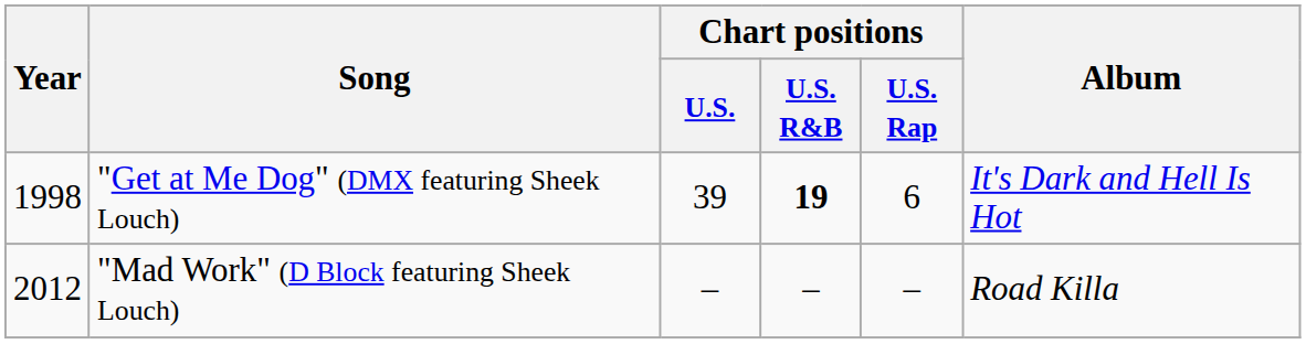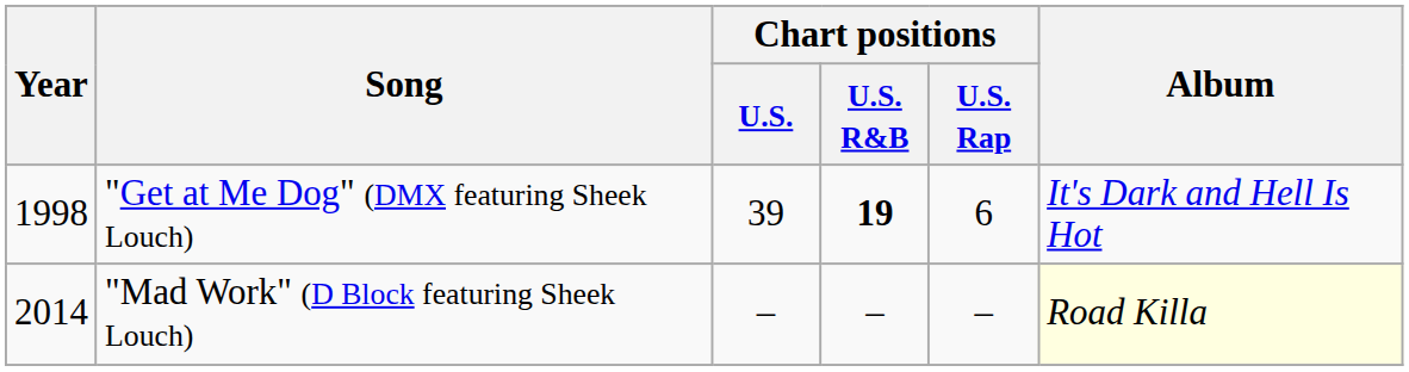 <table class="wikitable">
 <tr>
 <th rowspan="2">Year</th>
 <th rowspan="2">Song</th>
 <th colspan="3">Chart positions</th>
 <th rowspan="2">Album</th>
 </tr>
 <tr>
 <th width="40"><small><a href='#'>U.S.</a></small></th>
 <th width="40"><small><a href='#'>U.S. R&B</a></small></th>
 <th width="40"><small><a href='#'>U.S. Rap</a></small></th>
 </tr>
 <tr>
 <td style="text-align:center;">1998</td>
 <td>"<a href='#'>Get at Me Dog</a>" <small>(<a href='#'>DMX</a> featuring Sheek Louch)</small></td>
 <td style="text-align:center;">39</td>
 <td style="text-align:center;"><strong>19</strong></td>
 <td style="text-align:center;">6</td>
 <td><em><a href='#'>It's Dark and Hell Is Hot</a></em></td>
 </tr>
 <tr>
-<td style="text-align:center;">2012</td>
+<td style="text-align:center;">2014</td>
 <td>"Mad Work" <small>(<a href='#'>D Block</a> featuring Sheek Louch)</small></td>
 <td style="text-align:center;">–</td>
 <td style="text-align:center;">–</td>
 <td style="text-align:center;">–</td>
-<td><em>Road Killa</em></td>
+<td style="background: lightyellow;"><em>Road Killa</em></td>
 </tr>
 </table>
